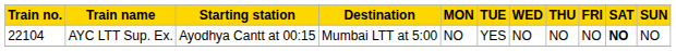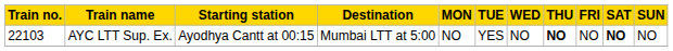 <table class="wikitable sortable" style="background:#ffffff;">
 <tr>
 <th style="background-color:#FFD700">Train no.</th>
 <th ! style="background-color:#FFD700">Train name</th>
 <th ! style="background-color:#FFD700">Starting station</th>
 <th ! style="background-color:#FFD700">Destination</th>
 <th ! style="background-color:#FFD700">MON</th>
 <th ! style="background-color:#FFD700">TUE</th>
 <th ! style="background-color:#FFD700">WED</th>
 <th ! style="background-color:#FFD700">THU</th>
 <th ! style="background-color:#FFD700">FRI</th>
 <th ! style="background-color:#FFD700">SAT</th>
 <th ! style="background-color:#FFD700">SUN</th>
 </tr>
 <tr>
-<td align="left">22104</td>
+<td align="left">22103</td>
 <td align="left">AYC LTT Sup. Ex.</td>
 <td align="left">Ayodhya Cantt at 00:15</td>
 <td align="left">Mumbai LTT at 5:00</td>
 <td align="left">NO</td>
 <td align="left">YES</td>
 <td align="left">NO</td>
-<td align="left">NO</td>
+<td align="left"><strong>NO</strong></td>
 <td align="left">NO</td>
 <td align="left"><strong>NO</strong></td>
 <td align="left">NO</td>
 </tr>
 <tr>
 </tr>
 </table>
